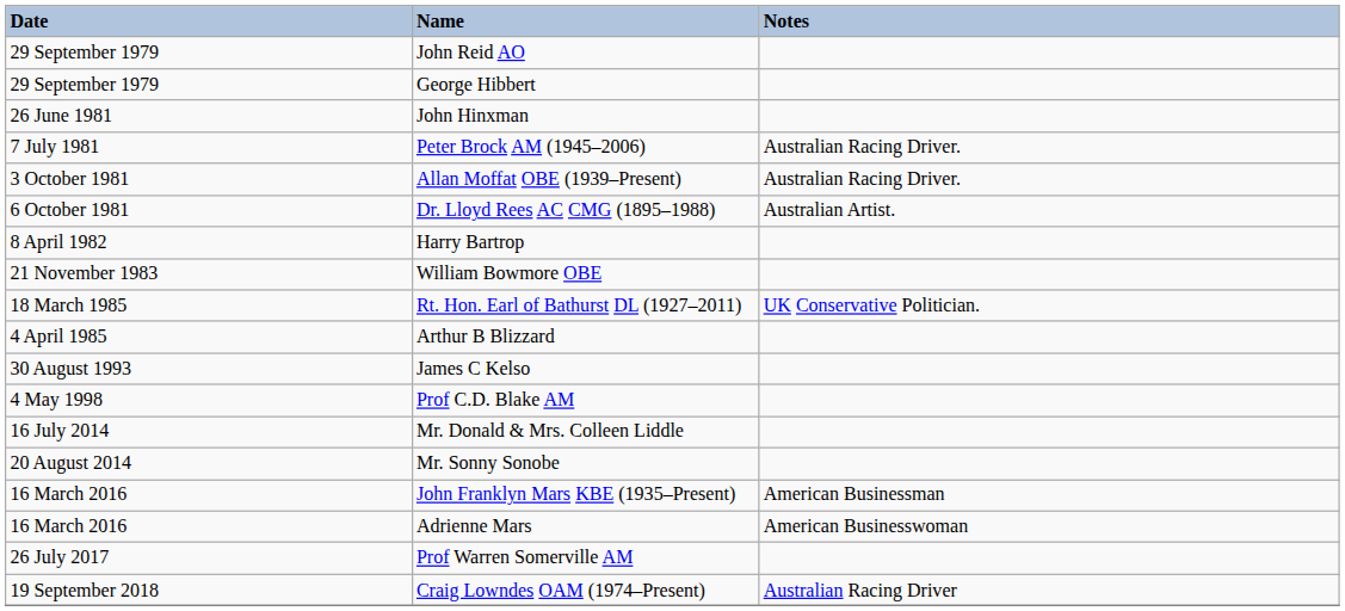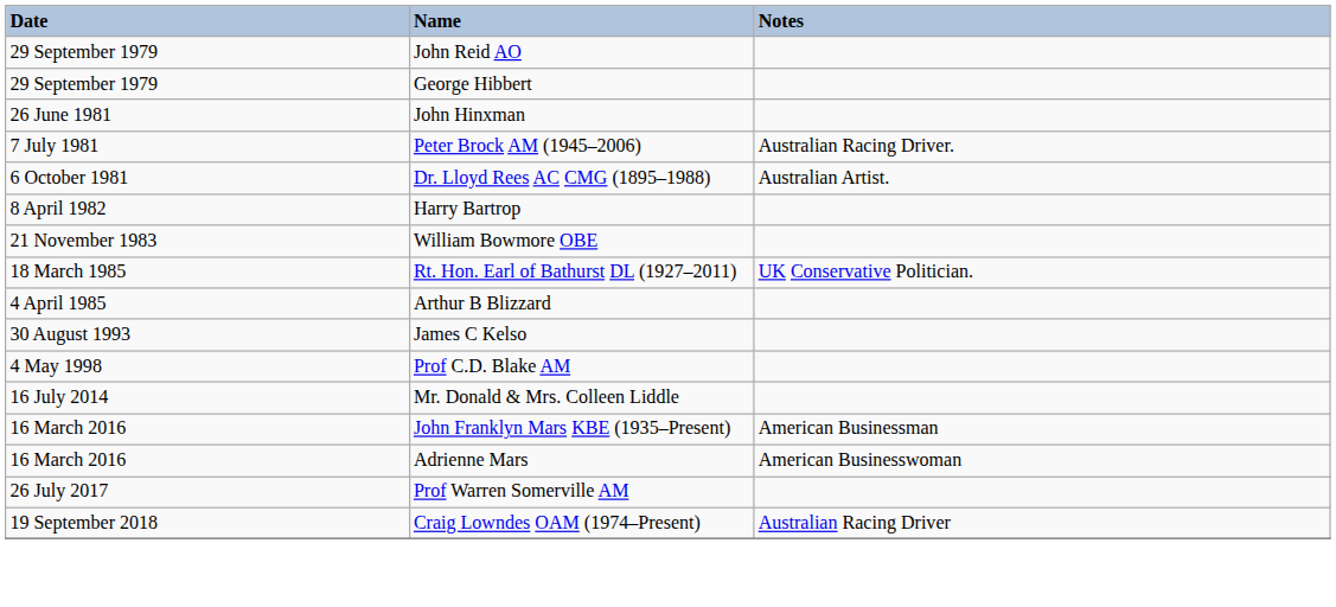 <table class="wikitable" width="75%" style="font-size: 85%; border: gray solid 1px; border-collapse: collapse; text-align: middle;">
 <tr>
 <th style="text-align: left;background:#B0C4DE">Date</th>
 <th width="240" style="text-align: left;background:#B0C4DE">Name</th>
 <th style="text-align: left;background:#B0C4DE">Notes</th>
 </tr>
 <tr>
 <td>29 September 1979</td>
 <td>John Reid <a href='#'>AO</a></td>
 <td></td>
 </tr>
 <tr>
 <td>29 September 1979</td>
 <td>George Hibbert</td>
 <td></td>
 </tr>
 <tr>
 <td>26 June 1981</td>
 <td>John Hinxman</td>
 <td></td>
 </tr>
 <tr>
 <td>7 July 1981</td>
 <td><a href='#'>Peter Brock</a> <a href='#'>AM</a> (1945–2006)</td>
-<td>Australian Racing Driver.</td>
-</tr>
-<tr>
-<td>3 October 1981</td>
-<td><a href='#'>Allan Moffat</a> <a href='#'>OBE</a> (1939–Present)</td>
 <td>Australian Racing Driver.</td>
 </tr>
 <tr>
 <td>6 October 1981</td>
 <td><a href='#'>Dr. Lloyd Rees</a> <a href='#'>AC</a> <a href='#'>CMG</a> (1895–1988)</td>
 <td>Australian Artist.</td>
 </tr>
 <tr>
 <td>8 April 1982</td>
 <td>Harry Bartrop</td>
 <td></td>
 </tr>
 <tr>
 <td>21 November 1983</td>
 <td>William Bowmore <a href='#'>OBE</a></td>
 <td></td>
 </tr>
 <tr>
 <td>18 March 1985</td>
 <td><a href='#'>Rt. Hon. Earl of Bathurst</a> <a href='#'>DL</a> (1927–2011)</td>
 <td><a href='#'>UK</a> <a href='#'>Conservative</a> Politician.</td>
 </tr>
 <tr>
 <td>4 April 1985</td>
 <td>Arthur B Blizzard</td>
 <td></td>
 </tr>
 <tr>
 <td>30 August 1993</td>
 <td>James C Kelso</td>
 <td></td>
 </tr>
 <tr>
 <td>4 May 1998</td>
 <td><a href='#'>Prof</a> C.D. Blake <a href='#'>AM</a></td>
 <td></td>
 </tr>
 <tr>
 <td>16 July 2014</td>
 <td>Mr. Donald & Mrs. Colleen Liddle</td>
 <td></td>
 </tr>
 <tr>
-<td>20 August 2014</td>
-<td>Mr. Sonny Sonobe</td>
-<td></td>
-</tr>
-<tr>
 <td>16 March 2016</td>
 <td><a href='#'>John Franklyn Mars</a> <a href='#'>KBE</a> (1935–Present)</td>
 <td>American Businessman</td>
 </tr>
 <tr>
 <td>16 March 2016</td>
 <td>Adrienne Mars</td>
 <td>American Businesswoman</td>
 </tr>
 <tr>
 <td>26 July 2017</td>
 <td><a href='#'>Prof</a> Warren Somerville <a href='#'>AM</a></td>
 <td></td>
 </tr>
 <tr>
 <td>19 September 2018</td>
 <td><a href='#'>Craig Lowndes</a> <a href='#'>OAM</a> (1974–Present)</td>
 <td><a href='#'>Australian</a> Racing Driver</td>
 </tr>
 <tr>
 </tr>
 </table>
